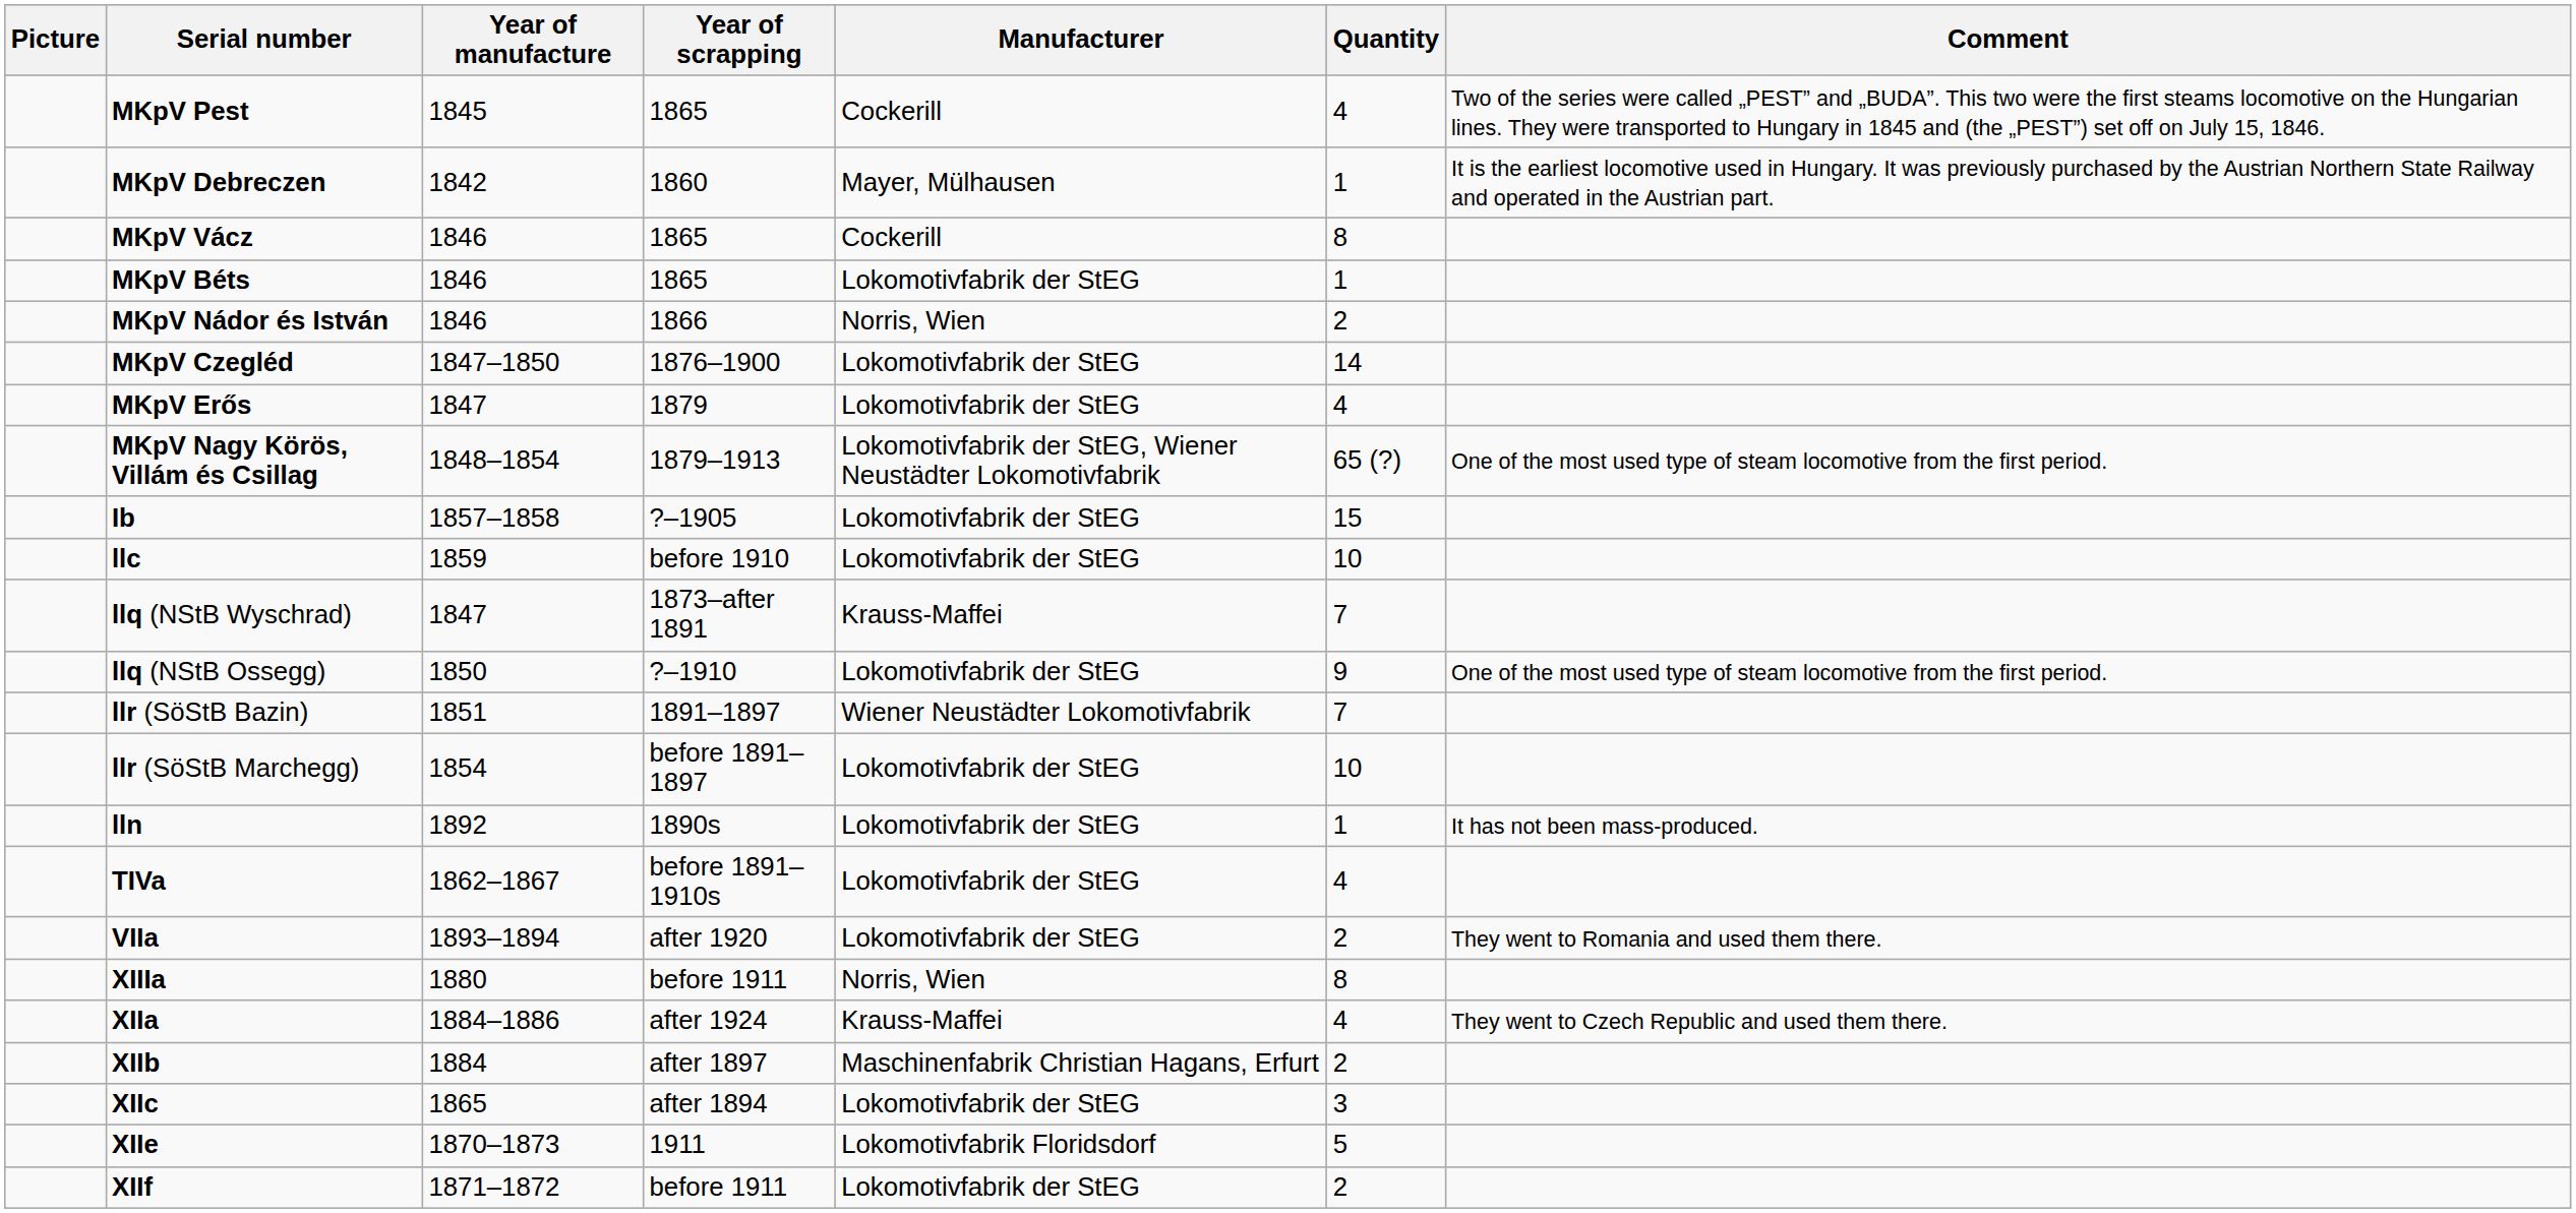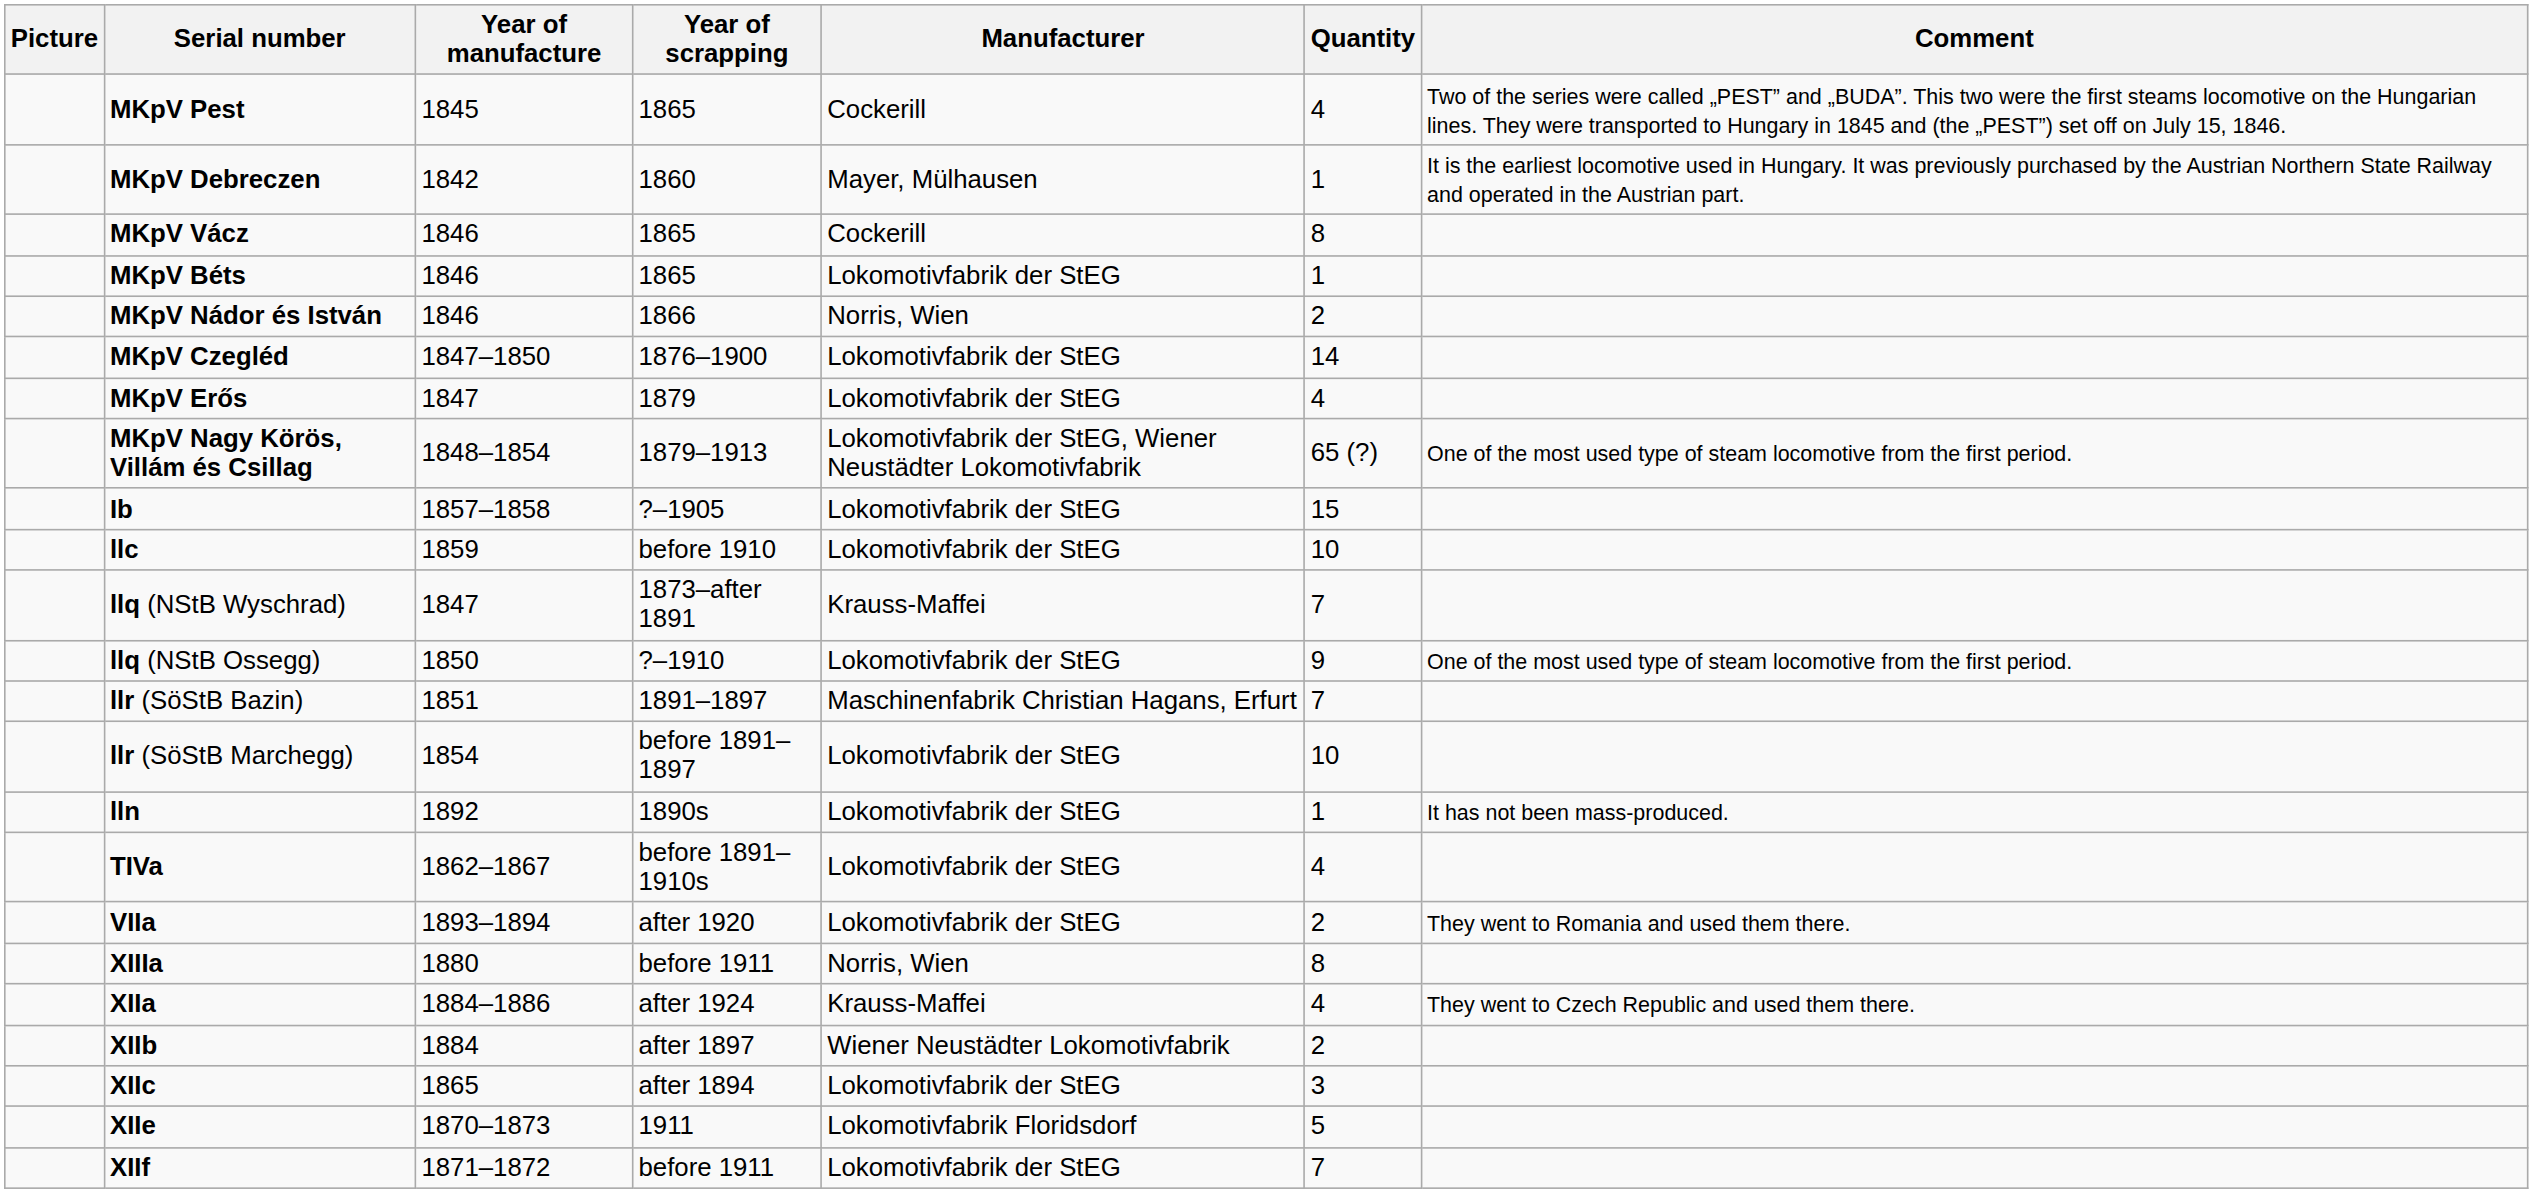 <table class=wikitable>
 <tr>
 <th bgcolor="#CEDFF2">Picture</th>
 <th bgcolor="#CEDFF2">Serial number</th>
 <th bgcolor="#CEDFF2">Year of manufacture</th>
 <th bgcolor="#CEDFF2">Year of scrapping</th>
 <th bgcolor="#CEDFF2">Manufacturer</th>
 <th bgcolor="#CEDFF2">Quantity</th>
 <th bgcolor="#CEDFF2">Comment</th>
 </tr>
 <tr>
 <td></td>
 <td><strong>MKpV Pest</strong></td>
 <td>1845</td>
 <td>1865</td>
 <td>Cockerill</td>
 <td>4</td>
 <td><small>Two of the series were called „PEST” and „BUDA”. This two were the first steams locomotive on the Hungarian lines. They were transported to Hungary in 1845 and (the „PEST”) set off on July 15, 1846.</small></td>
 </tr>
 <tr>
 <td></td>
 <td><strong>MKpV Debreczen</strong></td>
 <td>1842</td>
 <td>1860</td>
 <td>Mayer, Mülhausen</td>
 <td>1</td>
 <td><small>It is the earliest locomotive used in Hungary. It was previously purchased by the Austrian Northern State Railway and operated in the Austrian part.</small></td>
 </tr>
 <tr>
 <td></td>
 <td><strong>MKpV Vácz</strong></td>
 <td>1846</td>
 <td>1865</td>
 <td>Cockerill</td>
 <td>8</td>
 <td><small></small></td>
 </tr>
 <tr>
 <td></td>
 <td><strong>MKpV Béts</strong></td>
 <td>1846</td>
 <td>1865</td>
 <td>Lokomotivfabrik der StEG</td>
 <td>1</td>
 <td><small></small></td>
 </tr>
 <tr>
 <td></td>
 <td><strong>MKpV Nádor és István</strong></td>
 <td>1846</td>
 <td>1866</td>
 <td>Norris, Wien</td>
 <td>2</td>
 <td><small></small></td>
 </tr>
 <tr>
 <td></td>
 <td><strong>MKpV Czegléd</strong></td>
 <td>1847–1850</td>
 <td>1876–1900</td>
 <td>Lokomotivfabrik der StEG</td>
 <td>14</td>
 <td><small></small></td>
 </tr>
 <tr>
 <td></td>
 <td><strong>MKpV Erős</strong></td>
 <td>1847</td>
 <td>1879</td>
 <td>Lokomotivfabrik der StEG</td>
 <td>4</td>
 <td><small></small></td>
 </tr>
 <tr>
 <td></td>
 <td><strong>MKpV Nagy Körös, Villám és Csillag</strong></td>
 <td>1848–1854</td>
 <td>1879–1913</td>
 <td>Lokomotivfabrik der StEG, Wiener Neustädter Lokomotivfabrik</td>
 <td>65 (?)</td>
 <td><small>One of the most used type of steam locomotive from the first period.</small></td>
 </tr>
 <tr>
 <td></td>
 <td><strong>Ib</strong></td>
 <td>1857–1858</td>
 <td>?–1905</td>
 <td>Lokomotivfabrik der StEG</td>
 <td>15</td>
 <td><small></small></td>
 </tr>
 <tr>
 <td></td>
 <td><strong>llc</strong></td>
 <td>1859</td>
 <td>before 1910</td>
 <td>Lokomotivfabrik der StEG</td>
 <td>10</td>
 <td><small></small></td>
 </tr>
 <tr>
 <td></td>
 <td><strong>llq</strong> (NStB Wyschrad)</td>
 <td>1847</td>
 <td>1873–after 1891</td>
 <td>Krauss-Maffei</td>
 <td>7</td>
 <td><small></small></td>
 </tr>
 <tr>
 <td></td>
 <td><strong>llq</strong> (NStB Ossegg)</td>
 <td>1850</td>
 <td>?–1910</td>
 <td>Lokomotivfabrik der StEG</td>
 <td>9</td>
 <td><small>One of the most used type of steam locomotive from the first period.</small></td>
 </tr>
 <tr>
 <td></td>
 <td><strong>llr</strong> (SöStB Bazin)</td>
 <td>1851</td>
 <td>1891–1897</td>
-<td>Wiener Neustädter Lokomotivfabrik</td>
+<td>Maschinenfabrik Christian Hagans, Erfurt</td>
 <td>7</td>
 <td><small></small></td>
 </tr>
 <tr>
 <td></td>
 <td><strong>llr</strong> (SöStB Marchegg)</td>
 <td>1854</td>
 <td>before 1891–1897</td>
 <td>Lokomotivfabrik der StEG</td>
 <td>10</td>
 <td><small></small></td>
 </tr>
 <tr>
 <td></td>
 <td><strong>lln</strong></td>
 <td>1892</td>
 <td>1890s</td>
 <td>Lokomotivfabrik der StEG</td>
 <td>1</td>
 <td><small>It has not been mass-produced.</small></td>
 </tr>
 <tr>
 <td></td>
 <td><strong>TIVa</strong></td>
 <td>1862–1867</td>
 <td>before 1891–1910s</td>
 <td>Lokomotivfabrik der StEG</td>
 <td>4</td>
 <td><small></small></td>
 </tr>
 <tr>
 <td></td>
 <td><strong>VIIa</strong></td>
 <td>1893–1894</td>
 <td>after 1920</td>
 <td>Lokomotivfabrik der StEG</td>
 <td>2</td>
 <td><small>They went to Romania and used them there.</small></td>
 </tr>
 <tr>
 <td></td>
 <td><strong>XIIIa</strong></td>
 <td>1880</td>
 <td>before 1911</td>
 <td>Norris, Wien</td>
 <td>8</td>
 <td><small></small></td>
 </tr>
 <tr>
 <td></td>
 <td><strong>XIIa</strong></td>
 <td>1884–1886</td>
 <td>after 1924</td>
 <td>Krauss-Maffei</td>
 <td>4</td>
 <td><small>They went to Czech Republic and used them there.</small></td>
 </tr>
 <tr>
 <td></td>
 <td><strong>XIIb</strong></td>
 <td>1884</td>
 <td>after 1897</td>
-<td>Maschinenfabrik Christian Hagans, Erfurt</td>
+<td>Wiener Neustädter Lokomotivfabrik</td>
 <td>2</td>
 <td><small></small></td>
 </tr>
 <tr>
 <td></td>
 <td><strong>XIIc</strong></td>
 <td>1865</td>
 <td>after 1894</td>
 <td>Lokomotivfabrik der StEG</td>
 <td>3</td>
 <td><small></small></td>
 </tr>
 <tr>
 <td></td>
 <td><strong>XIIe</strong></td>
 <td>1870–1873</td>
 <td>1911</td>
 <td>Lokomotivfabrik Floridsdorf</td>
 <td>5</td>
 <td><small></small></td>
 </tr>
 <tr>
 <td></td>
 <td><strong>XIIf</strong></td>
 <td>1871–1872</td>
 <td>before 1911</td>
 <td>Lokomotivfabrik der StEG</td>
-<td>2</td>
+<td>7</td>
 <td><small></small></td>
 </tr>
 </table>
